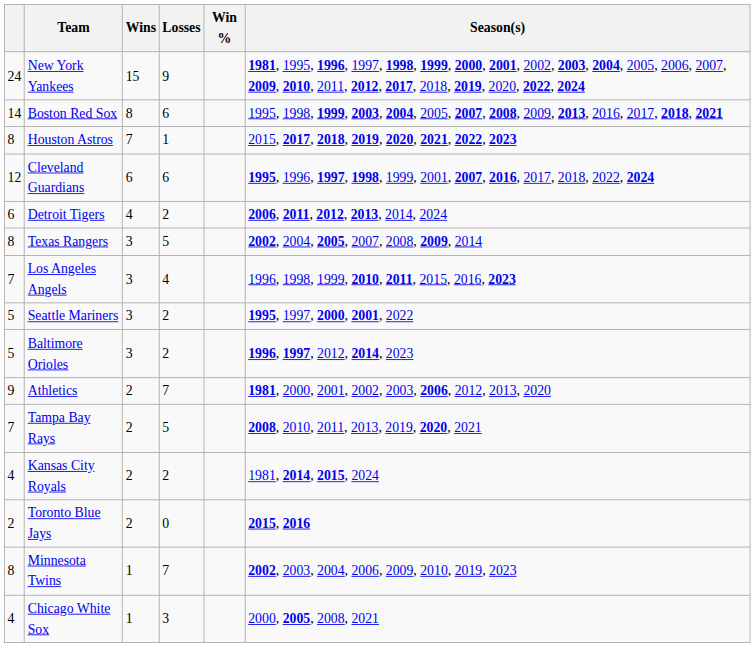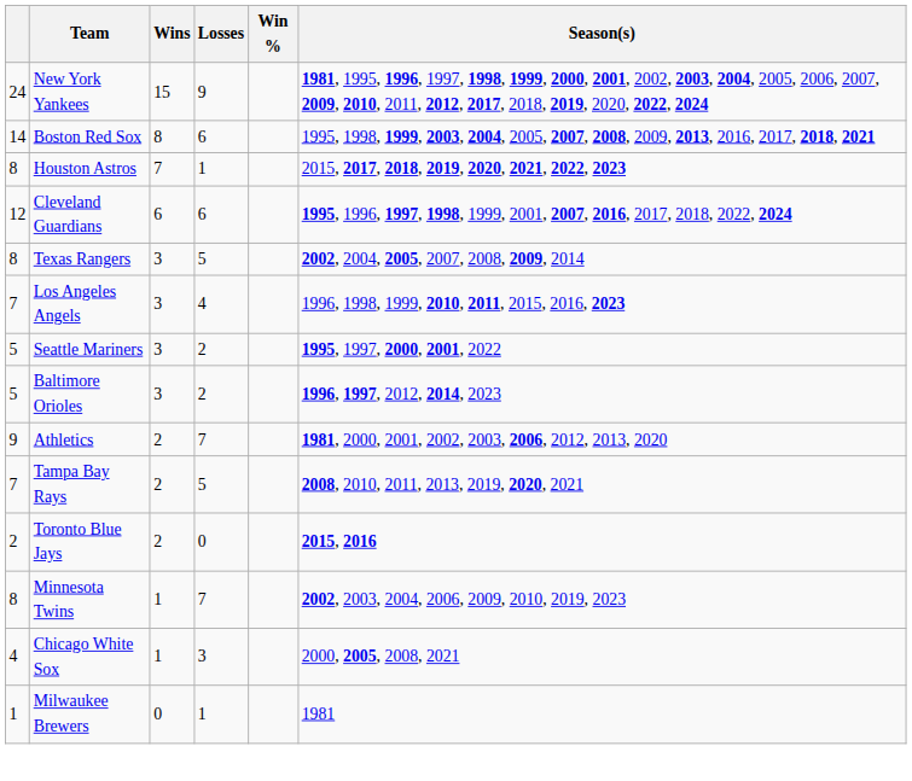 <table class="wikitable sortable plainrowheaders" style="font-size:1.00em; line-height:1.5em;">
 <tr>
 <th scope="col"></th>
 <th scope="col">Team</th>
 <th scope="col">Wins</th>
 <th scope="col">Losses</th>
 <th scope="col">Win %</th>
 <th scope="col" class="unsortable">Season(s)</th>
 </tr>
 <tr>
 <td>24</td>
 <td style="text-align:left;"><a href='#'>New York Yankees</a></td>
 <td>15</td>
 <td>9</td>
 <td></td>
 <td align="left"><strong><a href='#'>1981</a></strong>, <a href='#'>1995</a>, <strong><a href='#'>1996</a></strong>, <a href='#'>1997</a>, <strong><a href='#'>1998</a></strong>, <strong><a href='#'>1999</a></strong>, <strong><a href='#'>2000</a></strong>, <strong><a href='#'>2001</a></strong>, <a href='#'>2002</a>, <strong><a href='#'>2003</a></strong>, <strong><a href='#'>2004</a></strong>, <a href='#'>2005</a>, <a href='#'>2006</a>, <a href='#'>2007</a>, <strong><a href='#'>2009</a></strong>, <strong><a href='#'>2010</a></strong>, <a href='#'>2011</a>, <strong><a href='#'>2012</a></strong>, <strong><a href='#'>2017</a></strong>, <a href='#'>2018</a>, <strong><a href='#'>2019</a></strong>, <a href='#'>2020</a>, <strong><a href='#'>2022</a></strong>, <strong><a href='#'>2024</a></strong></td>
 </tr>
 <tr>
 <td>14</td>
 <td style="text-align:left;"><a href='#'>Boston Red Sox</a></td>
 <td>8</td>
 <td>6</td>
 <td></td>
 <td align="left"><a href='#'>1995</a>, <a href='#'>1998</a>, <strong><a href='#'>1999</a></strong>, <strong><a href='#'>2003</a></strong>, <strong><a href='#'>2004</a></strong>, <a href='#'>2005</a>, <strong><a href='#'>2007</a></strong>, <strong><a href='#'>2008</a></strong>, <a href='#'>2009</a>, <strong><a href='#'>2013</a></strong>, <a href='#'>2016</a>, <a href='#'>2017</a>, <strong><a href='#'>2018</a></strong>, <strong><a href='#'>2021</a></strong></td>
 </tr>
 <tr>
 <td>8</td>
 <td style="text-align:left;"><a href='#'>Houston Astros</a></td>
 <td>7</td>
 <td>1</td>
 <td></td>
 <td align="left"><a href='#'>2015</a>, <strong><a href='#'>2017</a></strong>, <strong><a href='#'>2018</a></strong>, <strong><a href='#'>2019</a></strong>, <strong><a href='#'>2020</a></strong>, <strong><a href='#'>2021</a></strong>, <strong><a href='#'>2022</a></strong>, <strong><a href='#'>2023</a></strong></td>
 </tr>
 <tr>
 <td>12</td>
 <td style="text-align:left;"><a href='#'>Cleveland Guardians</a></td>
 <td>6</td>
 <td>6</td>
 <td></td>
 <td align="left"><strong><a href='#'>1995</a></strong>, <a href='#'>1996</a>, <strong><a href='#'>1997</a></strong>, <strong><a href='#'>1998</a></strong>, <a href='#'>1999</a>, <a href='#'>2001</a>, <strong><a href='#'>2007</a></strong>, <strong><a href='#'>2016</a></strong>, <a href='#'>2017</a>, <a href='#'>2018</a>, <a href='#'>2022</a>, <strong><a href='#'>2024</a></strong></td>
-</tr>
-<tr>
-<td>6</td>
-<td style="text-align:left;"><a href='#'>Detroit Tigers</a></td>
-<td>4</td>
-<td>2</td>
-<td></td>
-<td align="left"><strong><a href='#'>2006</a></strong>, <strong><a href='#'>2011</a></strong>, <strong><a href='#'>2012</a></strong>, <strong><a href='#'>2013</a></strong>, <a href='#'>2014</a>, <a href='#'>2024</a></td>
 </tr>
 <tr>
 <td>8</td>
 <td style="text-align:left;"><a href='#'>Texas Rangers</a></td>
 <td>3</td>
 <td>5</td>
 <td></td>
 <td align="left"><strong><a href='#'>2002</a></strong>, <a href='#'>2004</a>, <strong><a href='#'>2005</a></strong>, <a href='#'>2007</a>, <a href='#'>2008</a>, <strong><a href='#'>2009</a></strong>, <a href='#'>2014</a></td>
 </tr>
 <tr>
 <td>7</td>
 <td style="text-align:left;"><a href='#'>Los Angeles Angels</a></td>
 <td>3</td>
 <td>4</td>
 <td></td>
 <td align="left"><a href='#'>1996</a>, <a href='#'>1998</a>, <a href='#'>1999</a>, <strong><a href='#'>2010</a></strong>, <strong><a href='#'>2011</a></strong>, <a href='#'>2015</a>, <a href='#'>2016</a>, <strong><a href='#'>2023</a></strong></td>
 </tr>
 <tr>
 <td>5</td>
 <td style="text-align:left;"><a href='#'>Seattle Mariners</a></td>
 <td>3</td>
 <td>2</td>
 <td></td>
 <td align="left"><strong><a href='#'>1995</a></strong>, <a href='#'>1997</a>, <strong><a href='#'>2000</a></strong>, <strong><a href='#'>2001</a></strong>, <a href='#'>2022</a></td>
 </tr>
 <tr>
 <td>5</td>
 <td style="text-align:left;"><a href='#'>Baltimore Orioles</a></td>
 <td>3</td>
 <td>2</td>
 <td></td>
 <td align="left"><strong><a href='#'>1996</a></strong>, <strong><a href='#'>1997</a></strong>, <a href='#'>2012</a>, <strong><a href='#'>2014</a></strong>, <a href='#'>2023</a></td>
 </tr>
 <tr>
 <td>9</td>
 <td style="text-align:left;"><a href='#'>Athletics</a></td>
 <td>2</td>
 <td>7</td>
 <td></td>
 <td align="left"><strong><a href='#'>1981</a></strong>, <a href='#'>2000</a>, <a href='#'>2001</a>, <a href='#'>2002</a>, <a href='#'>2003</a>, <strong><a href='#'>2006</a></strong>, <a href='#'>2012</a>, <a href='#'>2013</a>, <a href='#'>2020</a></td>
 </tr>
 <tr>
 <td>7</td>
 <td style="text-align:left;"><a href='#'>Tampa Bay Rays</a></td>
 <td>2</td>
 <td>5</td>
 <td></td>
 <td align="left"><strong><a href='#'>2008</a></strong>, <a href='#'>2010</a>, <a href='#'>2011</a>, <a href='#'>2013</a>, <a href='#'>2019</a>, <strong><a href='#'>2020</a></strong>, <a href='#'>2021</a></td>
 </tr>
 <tr>
-<td>4</td>
-<td style="text-align:left;"><a href='#'>Kansas City Royals</a></td>
-<td>2</td>
-<td>2</td>
-<td></td>
-<td align="left"><a href='#'>1981</a>, <strong><a href='#'>2014</a></strong>, <strong><a href='#'>2015</a></strong>, <a href='#'>2024</a></td>
-</tr>
-<tr>
 <td>2</td>
 <td style="text-align:left;"><a href='#'>Toronto Blue Jays</a></td>
 <td>2</td>
 <td>0</td>
 <td></td>
 <td align="left"><strong><a href='#'>2015</a></strong>, <strong><a href='#'>2016</a></strong></td>
 </tr>
 <tr>
 <td>8</td>
 <td style="text-align:left;"><a href='#'>Minnesota Twins</a></td>
 <td>1</td>
 <td>7</td>
 <td></td>
 <td align="left"><strong><a href='#'>2002</a></strong>, <a href='#'>2003</a>, <a href='#'>2004</a>, <a href='#'>2006</a>, <a href='#'>2009</a>, <a href='#'>2010</a>, <a href='#'>2019</a>, <a href='#'>2023</a></td>
 </tr>
 <tr>
 <td>4</td>
 <td style="text-align:left;"><a href='#'>Chicago White Sox</a></td>
 <td>1</td>
 <td>3</td>
 <td></td>
 <td align="left"><a href='#'>2000</a>, <strong><a href='#'>2005</a></strong>, <a href='#'>2008</a>, <a href='#'>2021</a></td>
 </tr>
+<tr>
+<td>1</td>
+<td style="text-align:left;"><a href='#'>Milwaukee Brewers</a></td>
+<td>0</td>
+<td>1</td>
+<td></td>
+<td align="left"><a href='#'>1981</a></td>
+</tr>
 </table>
